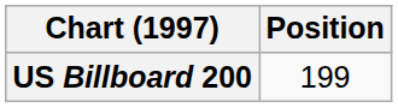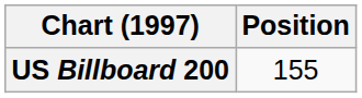 <table class="wikitable plainrowheaders" style="text-align:center;">
 <tr>
 <th>Chart (1997)</th>
 <th>Position</th>
 </tr>
 <tr>
 <th scope="row">US <em>Billboard</em> 200</th>
-<td>199</td>
+<td>155</td>
 </tr>
 </table>
